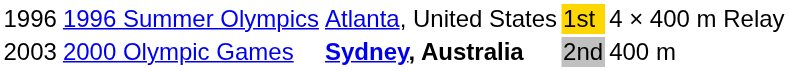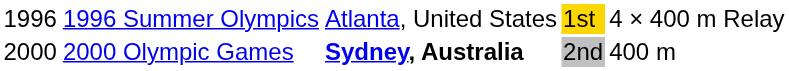 <table>
 <tr>
 <td>1996</td>
 <td><a href='#'>1996 Summer Olympics</a></td>
 <td><a href='#'>Atlanta</a>, United States</td>
 <td bgcolor=gold>1st</td>
 <td>4 × 400 m Relay</td>
 </tr>
 <tr>
-<td>2003</td>
+<td>2000</td>
 <td><a href='#'>2000 Olympic Games</a></td>
 <td><strong><a href='#'>Sydney</a>, Australia</strong></td>
 <td bgcolor=silver>2nd</td>
 <td>400 m</td>
 </tr>
 </table>
